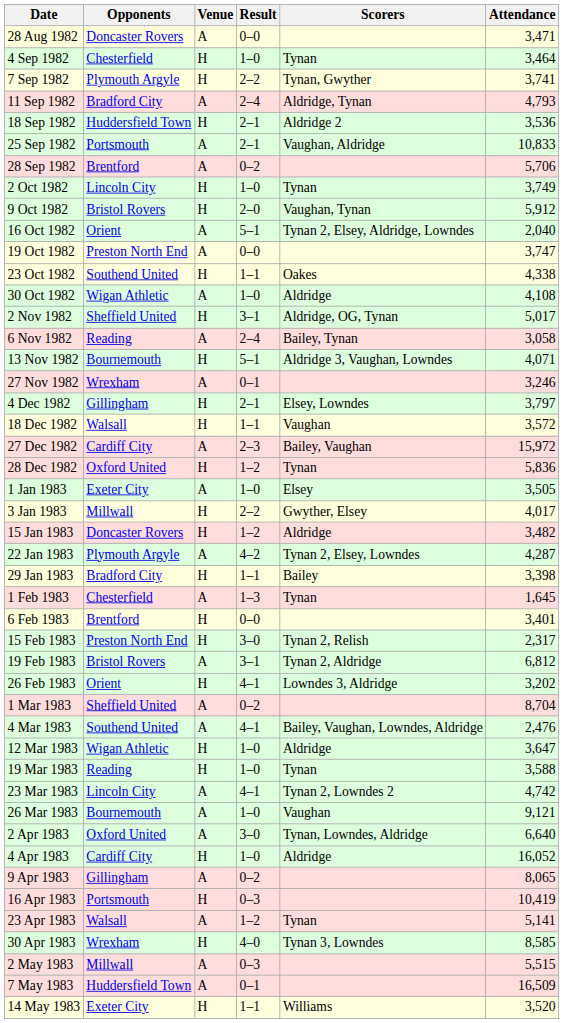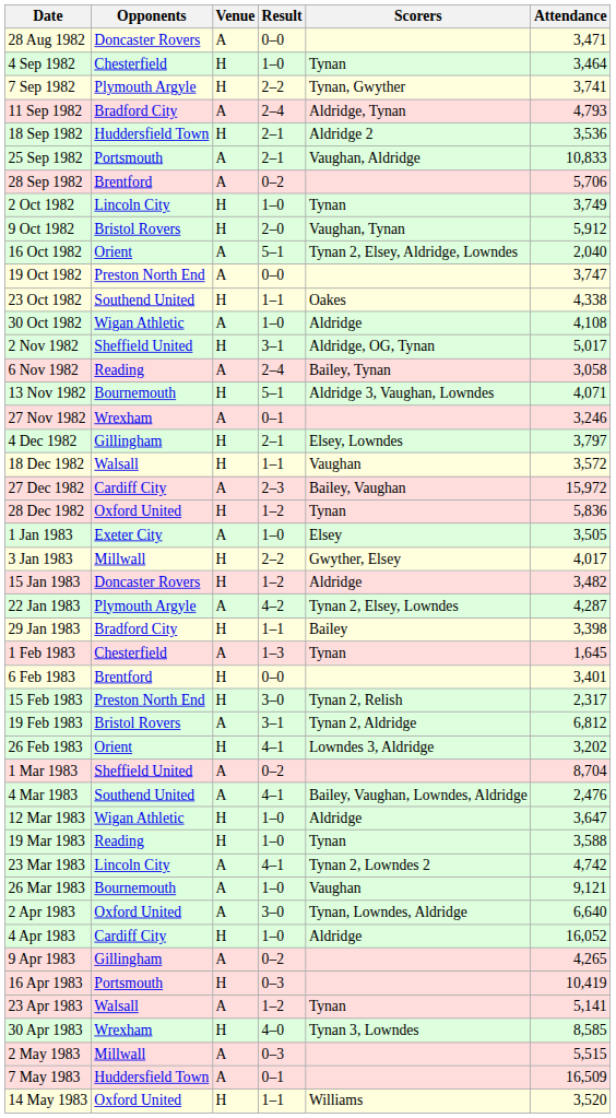 <table class="wikitable sortable">
 <tr>
 <th>Date</th>
 <th>Opponents</th>
 <th>Venue</th>
 <th>Result</th>
 <th>Scorers</th>
 <th>Attendance</th>
 </tr>
 <tr bgcolor="#ffffdd">
 <td>28 Aug 1982</td>
 <td><a href='#'>Doncaster Rovers</a></td>
 <td>A</td>
 <td>0–0</td>
 <td></td>
 <td align="right">3,471</td>
 </tr>
 <tr bgcolor="#ddffdd">
 <td>4 Sep 1982</td>
 <td><a href='#'>Chesterfield</a></td>
 <td>H</td>
 <td>1–0</td>
 <td>Tynan</td>
 <td align="right">3,464</td>
 </tr>
 <tr bgcolor="#ffffdd">
 <td>7 Sep 1982</td>
 <td><a href='#'>Plymouth Argyle</a></td>
 <td>H</td>
 <td>2–2</td>
 <td>Tynan, Gwyther</td>
 <td align="right">3,741</td>
 </tr>
 <tr bgcolor="#ffdddd">
 <td>11 Sep 1982</td>
 <td><a href='#'>Bradford City</a></td>
 <td>A</td>
 <td>2–4</td>
 <td>Aldridge, Tynan</td>
 <td align="right">4,793</td>
 </tr>
 <tr bgcolor="#ddffdd">
 <td>18 Sep 1982</td>
 <td><a href='#'>Huddersfield Town</a></td>
 <td>H</td>
 <td>2–1</td>
 <td>Aldridge 2</td>
 <td align="right">3,536</td>
 </tr>
 <tr bgcolor="#ddffdd">
 <td>25 Sep 1982</td>
 <td><a href='#'>Portsmouth</a></td>
 <td>A</td>
 <td>2–1</td>
 <td>Vaughan, Aldridge</td>
 <td align="right">10,833</td>
 </tr>
 <tr bgcolor="#ffdddd">
 <td>28 Sep 1982</td>
 <td><a href='#'>Brentford</a></td>
 <td>A</td>
 <td>0–2</td>
 <td></td>
 <td align="right">5,706</td>
 </tr>
 <tr bgcolor="#ddffdd">
 <td>2 Oct 1982</td>
 <td><a href='#'>Lincoln City</a></td>
 <td>H</td>
 <td>1–0</td>
 <td>Tynan</td>
 <td align="right">3,749</td>
 </tr>
 <tr bgcolor="#ddffdd">
 <td>9 Oct 1982</td>
 <td><a href='#'>Bristol Rovers</a></td>
 <td>H</td>
 <td>2–0</td>
 <td>Vaughan, Tynan</td>
 <td align="right">5,912</td>
 </tr>
 <tr bgcolor="#ddffdd">
 <td>16 Oct 1982</td>
 <td><a href='#'>Orient</a></td>
 <td>A</td>
 <td>5–1</td>
 <td>Tynan 2, Elsey, Aldridge, Lowndes</td>
 <td align="right">2,040</td>
 </tr>
 <tr bgcolor="#ffffdd">
 <td>19 Oct 1982</td>
 <td><a href='#'>Preston North End</a></td>
 <td>A</td>
 <td>0–0</td>
 <td></td>
 <td align="right">3,747</td>
 </tr>
 <tr bgcolor="#ffffdd">
 <td>23 Oct 1982</td>
 <td><a href='#'>Southend United</a></td>
 <td>H</td>
 <td>1–1</td>
 <td>Oakes</td>
 <td align="right">4,338</td>
 </tr>
 <tr bgcolor="#ddffdd">
 <td>30 Oct 1982</td>
 <td><a href='#'>Wigan Athletic</a></td>
 <td>A</td>
 <td>1–0</td>
 <td>Aldridge</td>
 <td align="right">4,108</td>
 </tr>
 <tr bgcolor="#ddffdd">
 <td>2 Nov 1982</td>
 <td><a href='#'>Sheffield United</a></td>
 <td>H</td>
 <td>3–1</td>
 <td>Aldridge, OG, Tynan</td>
 <td align="right">5,017</td>
 </tr>
 <tr bgcolor="#ffdddd">
 <td>6 Nov 1982</td>
 <td><a href='#'>Reading</a></td>
 <td>A</td>
 <td>2–4</td>
 <td>Bailey, Tynan</td>
 <td align="right">3,058</td>
 </tr>
 <tr bgcolor="#ddffdd">
 <td>13 Nov 1982</td>
 <td><a href='#'>Bournemouth</a></td>
 <td>H</td>
 <td>5–1</td>
 <td>Aldridge 3, Vaughan, Lowndes</td>
 <td align="right">4,071</td>
 </tr>
 <tr bgcolor="#ffdddd">
 <td>27 Nov 1982</td>
 <td><a href='#'>Wrexham</a></td>
 <td>A</td>
 <td>0–1</td>
 <td></td>
 <td align="right">3,246</td>
 </tr>
 <tr bgcolor="#ddffdd">
 <td>4 Dec 1982</td>
 <td><a href='#'>Gillingham</a></td>
 <td>H</td>
 <td>2–1</td>
 <td>Elsey, Lowndes</td>
 <td align="right">3,797</td>
 </tr>
 <tr bgcolor="#ffffdd">
 <td>18 Dec 1982</td>
 <td><a href='#'>Walsall</a></td>
 <td>H</td>
 <td>1–1</td>
 <td>Vaughan</td>
 <td align="right">3,572</td>
 </tr>
 <tr bgcolor="#ffdddd">
 <td>27 Dec 1982</td>
 <td><a href='#'>Cardiff City</a></td>
 <td>A</td>
 <td>2–3</td>
 <td>Bailey, Vaughan</td>
 <td align="right">15,972</td>
 </tr>
 <tr bgcolor="#ffdddd">
 <td>28 Dec 1982</td>
 <td><a href='#'>Oxford United</a></td>
 <td>H</td>
 <td>1–2</td>
 <td>Tynan</td>
 <td align="right">5,836</td>
 </tr>
 <tr bgcolor="#ddffdd">
 <td>1 Jan 1983</td>
 <td><a href='#'>Exeter City</a></td>
 <td>A</td>
 <td>1–0</td>
 <td>Elsey</td>
 <td align="right">3,505</td>
 </tr>
 <tr bgcolor="#ffffdd">
 <td>3 Jan 1983</td>
 <td><a href='#'>Millwall</a></td>
 <td>H</td>
 <td>2–2</td>
 <td>Gwyther, Elsey</td>
 <td align="right">4,017</td>
 </tr>
 <tr bgcolor="#ffdddd">
 <td>15 Jan 1983</td>
 <td><a href='#'>Doncaster Rovers</a></td>
 <td>H</td>
 <td>1–2</td>
 <td>Aldridge</td>
 <td align="right">3,482</td>
 </tr>
 <tr bgcolor="#ddffdd">
 <td>22 Jan 1983</td>
 <td><a href='#'>Plymouth Argyle</a></td>
 <td>A</td>
 <td>4–2</td>
 <td>Tynan 2, Elsey, Lowndes</td>
 <td align="right">4,287</td>
 </tr>
 <tr bgcolor="#ffffdd">
 <td>29 Jan 1983</td>
 <td><a href='#'>Bradford City</a></td>
 <td>H</td>
 <td>1–1</td>
 <td>Bailey</td>
 <td align="right">3,398</td>
 </tr>
 <tr bgcolor="#ffdddd">
 <td>1 Feb 1983</td>
 <td><a href='#'>Chesterfield</a></td>
 <td>A</td>
 <td>1–3</td>
 <td>Tynan</td>
 <td align="right">1,645</td>
 </tr>
 <tr bgcolor="#ffffdd">
 <td>6 Feb 1983</td>
 <td><a href='#'>Brentford</a></td>
 <td>H</td>
 <td>0–0</td>
 <td></td>
 <td align="right">3,401</td>
 </tr>
 <tr bgcolor="#ddffdd">
 <td>15 Feb 1983</td>
 <td><a href='#'>Preston North End</a></td>
 <td>H</td>
 <td>3–0</td>
 <td>Tynan 2, Relish</td>
 <td align="right">2,317</td>
 </tr>
 <tr bgcolor="#ddffdd">
 <td>19 Feb 1983</td>
 <td><a href='#'>Bristol Rovers</a></td>
 <td>A</td>
 <td>3–1</td>
 <td>Tynan 2, Aldridge</td>
 <td align="right">6,812</td>
 </tr>
 <tr bgcolor="#ddffdd">
 <td>26 Feb 1983</td>
 <td><a href='#'>Orient</a></td>
 <td>H</td>
 <td>4–1</td>
 <td>Lowndes 3, Aldridge</td>
 <td align="right">3,202</td>
 </tr>
 <tr bgcolor="#ffdddd">
 <td>1 Mar 1983</td>
 <td><a href='#'>Sheffield United</a></td>
 <td>A</td>
 <td>0–2</td>
 <td></td>
 <td align="right">8,704</td>
 </tr>
 <tr bgcolor="#ddffdd">
 <td>4 Mar 1983</td>
 <td><a href='#'>Southend United</a></td>
 <td>A</td>
 <td>4–1</td>
 <td>Bailey, Vaughan, Lowndes, Aldridge</td>
 <td align="right">2,476</td>
 </tr>
 <tr bgcolor="#ddffdd">
 <td>12 Mar 1983</td>
 <td><a href='#'>Wigan Athletic</a></td>
 <td>H</td>
 <td>1–0</td>
 <td>Aldridge</td>
 <td align="right">3,647</td>
 </tr>
 <tr bgcolor="#ddffdd">
 <td>19 Mar 1983</td>
 <td><a href='#'>Reading</a></td>
 <td>H</td>
 <td>1–0</td>
 <td>Tynan</td>
 <td align="right">3,588</td>
 </tr>
 <tr bgcolor="#ddffdd">
 <td>23 Mar 1983</td>
 <td><a href='#'>Lincoln City</a></td>
 <td>A</td>
 <td>4–1</td>
 <td>Tynan 2, Lowndes 2</td>
 <td align="right">4,742</td>
 </tr>
 <tr bgcolor="#ddffdd">
 <td>26 Mar 1983</td>
 <td><a href='#'>Bournemouth</a></td>
 <td>A</td>
 <td>1–0</td>
 <td>Vaughan</td>
 <td align="right">9,121</td>
 </tr>
 <tr bgcolor="#ddffdd">
 <td>2 Apr 1983</td>
 <td><a href='#'>Oxford United</a></td>
 <td>A</td>
 <td>3–0</td>
 <td>Tynan, Lowndes, Aldridge</td>
 <td align="right">6,640</td>
 </tr>
 <tr bgcolor="#ddffdd">
 <td>4 Apr 1983</td>
 <td><a href='#'>Cardiff City</a></td>
 <td>H</td>
 <td>1–0</td>
 <td>Aldridge</td>
 <td align="right">16,052</td>
 </tr>
 <tr bgcolor="#ffdddd">
 <td>9 Apr 1983</td>
 <td><a href='#'>Gillingham</a></td>
 <td>A</td>
 <td>0–2</td>
 <td></td>
-<td align="right">8,065</td>
+<td align="right">4,265</td>
 </tr>
 <tr bgcolor="#ffdddd">
 <td>16 Apr 1983</td>
 <td><a href='#'>Portsmouth</a></td>
 <td>H</td>
 <td>0–3</td>
 <td></td>
 <td align="right">10,419</td>
 </tr>
 <tr bgcolor="#ffdddd">
 <td>23 Apr 1983</td>
 <td><a href='#'>Walsall</a></td>
 <td>A</td>
 <td>1–2</td>
 <td>Tynan</td>
 <td align="right">5,141</td>
 </tr>
 <tr bgcolor="#ddffdd">
 <td>30 Apr 1983</td>
 <td><a href='#'>Wrexham</a></td>
 <td>H</td>
 <td>4–0</td>
 <td>Tynan 3, Lowndes</td>
 <td align="right">8,585</td>
 </tr>
 <tr bgcolor="#ffdddd">
 <td>2 May 1983</td>
 <td><a href='#'>Millwall</a></td>
 <td>A</td>
 <td>0–3</td>
 <td></td>
 <td align="right">5,515</td>
 </tr>
 <tr bgcolor="#ffdddd">
 <td>7 May 1983</td>
 <td><a href='#'>Huddersfield Town</a></td>
 <td>A</td>
 <td>0–1</td>
 <td></td>
 <td align="right">16,509</td>
 </tr>
 <tr bgcolor="#ffffdd">
 <td>14 May 1983</td>
-<td><a href='#'>Exeter City</a></td>
+<td><a href='#'>Oxford United</a></td>
 <td>H</td>
 <td>1–1</td>
 <td>Williams</td>
 <td align="right">3,520</td>
 </tr>
 </table>
